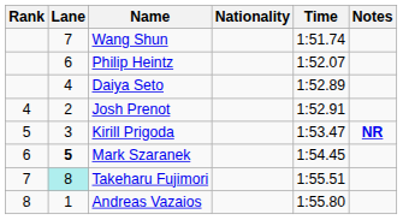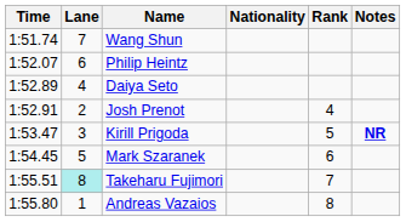 <table class="wikitable sortable" style="text-align:center">
 <tr>
-<th>Rank</th>
+<th>Time</th>
 <th>Lane</th>
 <th>Name</th>
 <th>Nationality</th>
-<th>Time</th>
+<th>Rank</th>
 <th>Notes</th>
 </tr>
 <tr>
-<td></td>
+<td>1:51.74</td>
 <td>7</td>
 <td align=left><a href='#'>Wang Shun</a></td>
 <td align=left></td>
-<td>1:51.74</td>
+<td></td>
 <td></td>
 </tr>
 <tr>
-<td></td>
+<td>1:52.07</td>
 <td>6</td>
 <td align=left><a href='#'>Philip Heintz</a></td>
 <td align=left></td>
-<td>1:52.07</td>
+<td></td>
 <td></td>
 </tr>
 <tr>
-<td></td>
+<td>1:52.89</td>
 <td>4</td>
 <td align=left><a href='#'>Daiya Seto</a></td>
 <td align=left></td>
-<td>1:52.89</td>
+<td></td>
 <td></td>
 </tr>
 <tr>
-<td>4</td>
+<td>1:52.91</td>
 <td>2</td>
 <td align=left><a href='#'>Josh Prenot</a></td>
 <td align=left></td>
-<td>1:52.91</td>
+<td>4</td>
 <td></td>
 </tr>
 <tr>
-<td>5</td>
+<td>1:53.47</td>
 <td>3</td>
 <td align=left><a href='#'>Kirill Prigoda</a></td>
 <td align=left></td>
-<td>1:53.47</td>
+<td>5</td>
 <td><strong><a href='#'>NR</a></strong></td>
 </tr>
 <tr>
-<td>6</td>
-<td><strong>5</strong></td>
+<td>1:54.45</td>
+<td>5</td>
 <td align=left><a href='#'>Mark Szaranek</a></td>
 <td align=left></td>
-<td>1:54.45</td>
+<td>6</td>
 <td></td>
 </tr>
 <tr>
-<td>7</td>
+<td>1:55.51</td>
 <td style="background: paleturquoise;">8</td>
 <td align=left><a href='#'>Takeharu Fujimori</a></td>
 <td align=left></td>
-<td>1:55.51</td>
+<td>7</td>
 <td></td>
 </tr>
 <tr>
-<td>8</td>
+<td>1:55.80</td>
 <td>1</td>
 <td align=left><a href='#'>Andreas Vazaios</a></td>
 <td align=left></td>
-<td>1:55.80</td>
+<td>8</td>
 <td></td>
 </tr>
 </table>
